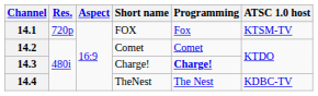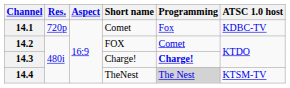 <table class="wikitable">
 <tr>
 <th scope = "col"><a href='#'>Channel</a></th>
 <th scope = "col"><a href='#'>Res.</a></th>
 <th scope = "col"><a href='#'>Aspect</a></th>
 <th scope = "col">Short name</th>
 <th scope = "col">Programming</th>
 <th scope = "col">ATSC 1.0 host</th>
 </tr>
 <tr>
 <th scope = "row">14.1</th>
 <td><a href='#'>720p</a></td>
 <td rowspan=4><a href='#'>16:9</a></td>
-<td>FOX</td>
+<td>Comet</td>
 <td><a href='#'>Fox</a></td>
-<td><a href='#'>KTSM-TV</a></td>
+<td><a href='#'>KDBC-TV</a></td>
 </tr>
 <tr>
 <th scope = "row">14.2</th>
 <td rowspan=3><a href='#'>480i</a></td>
-<td>Comet</td>
+<td>FOX</td>
 <td><a href='#'>Comet</a></td>
 <td rowspan=2><a href='#'>KTDO</a></td>
 </tr>
 <tr>
 <th scope = "row">14.3</th>
 <td>Charge!</td>
 <td><strong><a href='#'>Charge!</a></strong></td>
 </tr>
 <tr>
 <th scope = "row">14.4</th>
 <td>TheNest</td>
-<td><a href='#'>The Nest</a></td>
-<td><a href='#'>KDBC-TV</a></td>
+<td style="background: lightgrey;"><a href='#'>The Nest</a></td>
+<td><a href='#'>KTSM-TV</a></td>
 </tr>
 </table>
